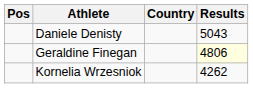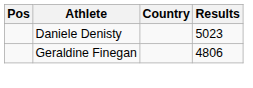 <table class="wikitable">
 <tr>
 <th>Pos</th>
 <th>Athlete</th>
 <th>Country</th>
 <th>Results</th>
 </tr>
 <tr>
 <td align="center"></td>
 <td>Daniele Denisty</td>
 <td></td>
-<td>5043</td>
+<td>5023</td>
 </tr>
 <tr>
 <td align="center"></td>
 <td>Geraldine Finegan</td>
 <td></td>
-<td style="background: lightyellow;">4806</td>
-</tr>
-<tr>
-<td align="center"></td>
-<td>Kornelia Wrzesniok</td>
-<td></td>
-<td>4262</td>
+<td>4806</td>
 </tr>
 </table>
